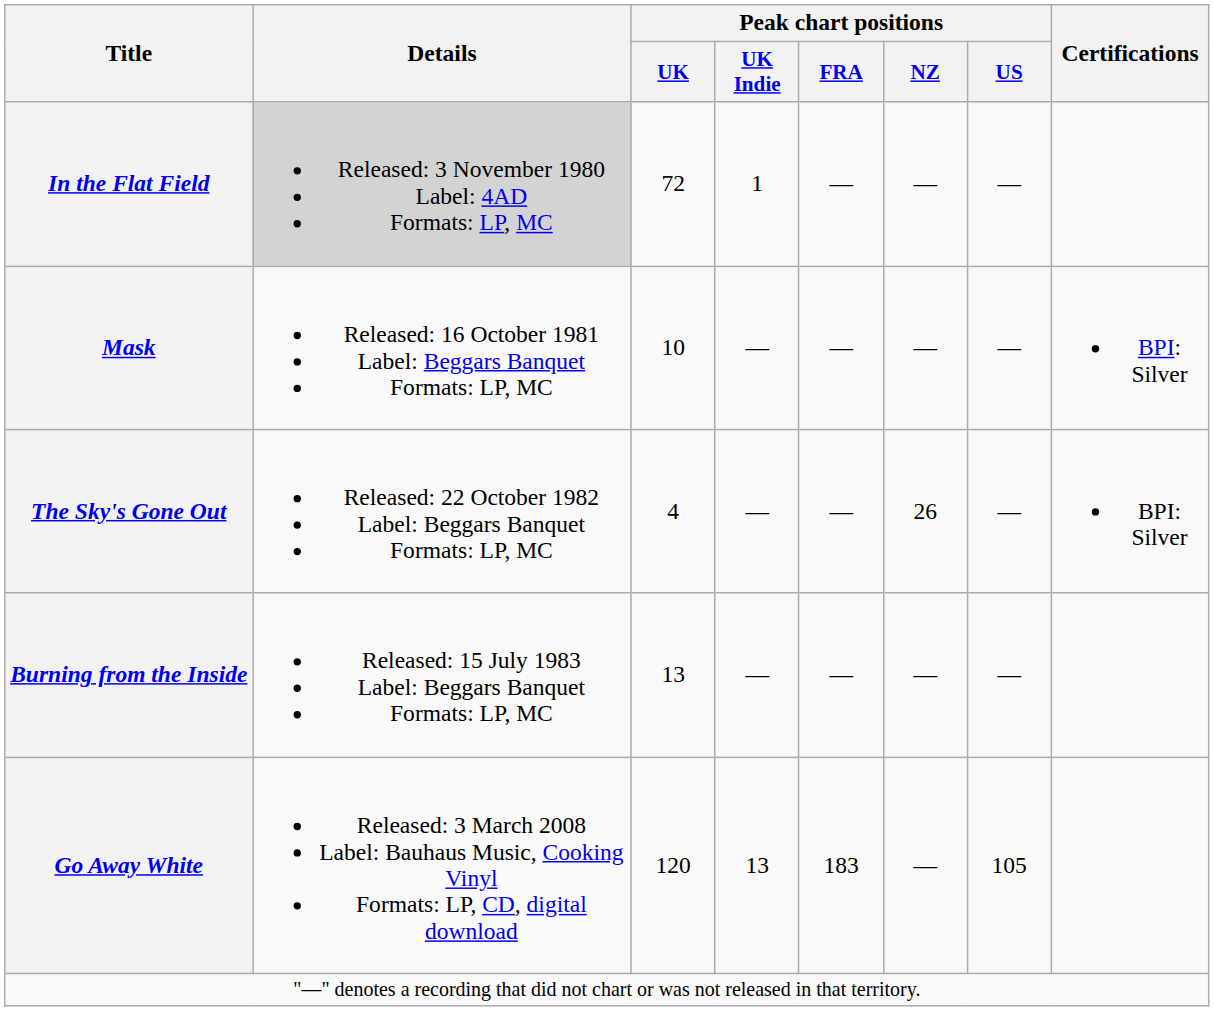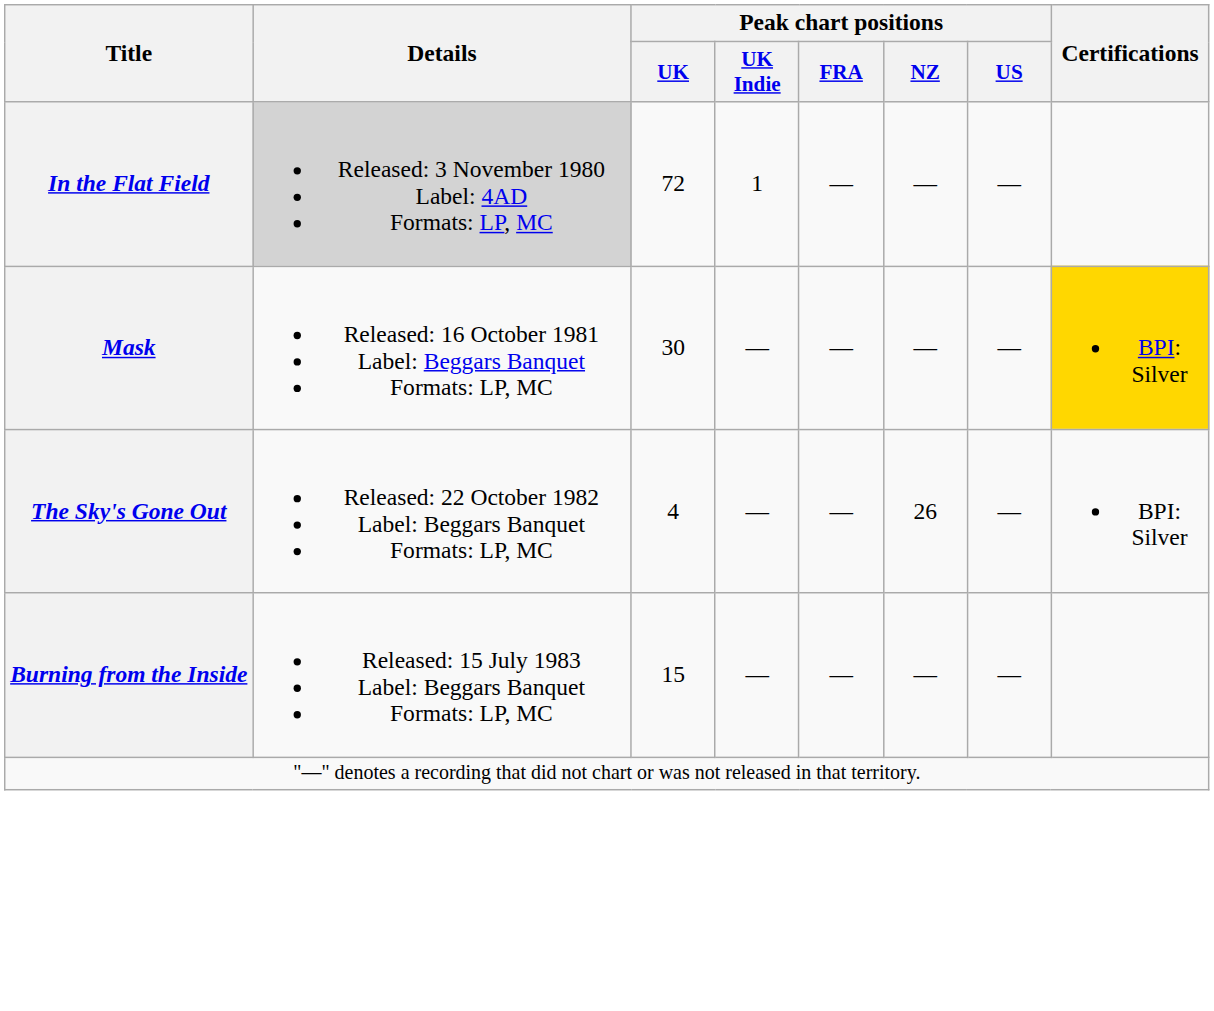 <table class="wikitable plainrowheaders">
 <tr>
 <th rowspan="2">Title</th>
 <th rowspan="2" width="250">Details</th>
 <th colspan="5">Peak chart positions</th>
 <th rowspan="2" width="100">Certifications</th>
 </tr>
 <tr>
 <th style="width:3.5em;font-size:90%"><a href='#'>UK</a><br></th>
 <th style="width:3.5em;font-size:90%"><a href='#'>UK<br>Indie</a><br></th>
 <th style="width:3.5em;font-size:90%"><a href='#'>FRA</a><br></th>
 <th style="width:3.5em;font-size:90%"><a href='#'>NZ</a><br></th>
 <th style="width:3.5em;font-size:90%"><a href='#'>US</a><br></th>
 </tr>
 <tr align="center">
 <th scope="row"><em><a href='#'>In the Flat Field</a></em></th>
 <td style="background: lightgrey;"><br><ul><li>Released: 3 November 1980</li><li>Label: <a href='#'>4AD</a></li><li>Formats: <a href='#'>LP</a>, <a href='#'>MC</a></li></ul></td>
 <td>72</td>
 <td>1</td>
 <td>—</td>
 <td>—</td>
 <td>—</td>
 <td></td>
 </tr>
 <tr align="center">
 <th scope="row"><em><a href='#'>Mask</a></em></th>
 <td><br><ul><li>Released: 16 October 1981</li><li>Label: <a href='#'>Beggars Banquet</a></li><li>Formats: LP, MC</li></ul></td>
-<td>10</td>
+<td>30</td>
 <td>—</td>
 <td>—</td>
 <td>—</td>
 <td>—</td>
-<td><br><ul><li><a href='#'>BPI</a>: Silver</li></ul></td>
+<td style="background: gold;"><br><ul><li><a href='#'>BPI</a>: Silver</li></ul></td>
 </tr>
 <tr align="center">
 <th scope="row"><em><a href='#'>The Sky's Gone Out</a></em></th>
 <td><br><ul><li>Released: 22 October 1982</li><li>Label: Beggars Banquet</li><li>Formats: LP, MC</li></ul></td>
 <td>4</td>
 <td>—</td>
 <td>—</td>
 <td>26</td>
 <td>—</td>
 <td><br><ul><li>BPI: Silver</li></ul></td>
 </tr>
 <tr align="center">
 <th scope="row"><em><a href='#'>Burning from the Inside</a></em></th>
 <td><br><ul><li>Released: 15 July 1983</li><li>Label: Beggars Banquet</li><li>Formats: LP, MC</li></ul></td>
-<td>13</td>
+<td>15</td>
 <td>—</td>
 <td>—</td>
 <td>—</td>
 <td>—</td>
 <td></td>
 </tr>
-<tr align="center">
-<th scope="row"><em><a href='#'>Go Away White</a></em></th>
-<td><br><ul><li>Released: 3 March 2008</li><li>Label: Bauhaus Music, <a href='#'>Cooking Vinyl</a></li><li>Formats: LP, <a href='#'>CD</a>, <a href='#'>digital download</a></li></ul></td>
-<td>120</td>
-<td>13</td>
-<td>183</td>
-<td>—</td>
-<td>105</td>
-<td></td>
-</tr>
 <tr>
 <td colspan="8" align="center" style="font-size: 85%">"—" denotes a recording that did not chart or was not released in that territory.</td>
 </tr>
 </table>
